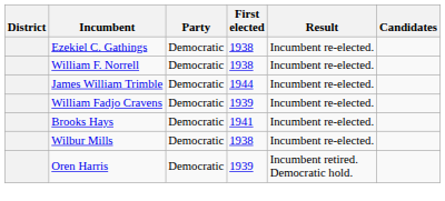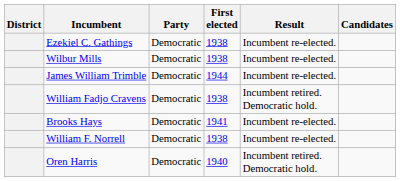 <table class=wikitable>
 <tr valign=bottom>
 <th>District</th>
 <th>Incumbent</th>
 <th>Party</th>
 <th>First<br>elected</th>
 <th>Result</th>
 <th>Candidates</th>
 </tr>
 <tr>
 <th></th>
 <td><a href='#'>Ezekiel C. Gathings</a></td>
 <td>Democratic</td>
 <td><a href='#'>1938</a></td>
 <td>Incumbent re-elected.</td>
 <td nowrap></td>
 </tr>
 <tr>
 <th></th>
-<td><a href='#'>William F. Norrell</a></td>
+<td><a href='#'>Wilbur Mills</a></td>
 <td>Democratic</td>
 <td><a href='#'>1938</a></td>
 <td>Incumbent re-elected.</td>
 <td nowrap></td>
 </tr>
 <tr>
 <th></th>
 <td><a href='#'>James William Trimble</a></td>
 <td>Democratic</td>
 <td><a href='#'>1944</a></td>
 <td>Incumbent re-elected.</td>
 <td nowrap></td>
 </tr>
 <tr>
 <th></th>
 <td><a href='#'>William Fadjo Cravens</a></td>
 <td>Democratic</td>
-<td><a href='#'>1939 </a></td>
-<td>Incumbent re-elected.</td>
+<td><a href='#'>1938 </a></td>
+<td>Incumbent retired.<br>Democratic hold.</td>
 <td nowrap></td>
 </tr>
 <tr>
 <th></th>
 <td><a href='#'>Brooks Hays</a></td>
 <td>Democratic</td>
 <td><a href='#'>1941</a></td>
 <td>Incumbent re-elected.</td>
 <td nowrap></td>
 </tr>
 <tr>
 <th></th>
-<td><a href='#'>Wilbur Mills</a></td>
+<td><a href='#'>William F. Norrell</a></td>
 <td>Democratic</td>
 <td><a href='#'>1938</a></td>
 <td>Incumbent re-elected.</td>
 <td nowrap></td>
 </tr>
 <tr>
 <th></th>
 <td><a href='#'>Oren Harris</a></td>
 <td>Democratic</td>
-<td><a href='#'>1939</a></td>
+<td><a href='#'>1940</a></td>
 <td>Incumbent retired.<br>Democratic hold.</td>
 <td nowrap></td>
 </tr>
 </table>
